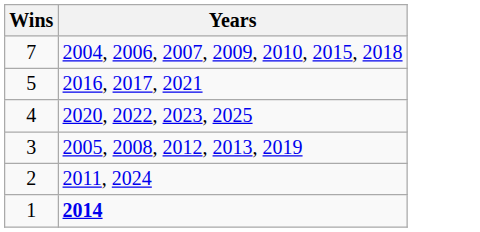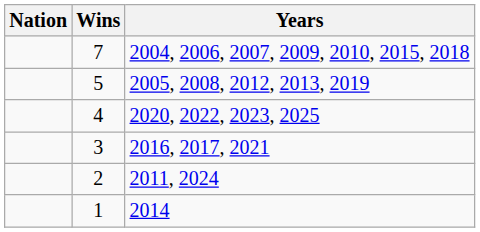 <table class="wikitable" style="text-align:center">
 <tr>
+<th scope=col>Nation</th>
 <th scope=col>Wins</th>
 <th scope=col>Years</th>
 </tr>
 <tr>
+<td align="left"></td>
 <td>7</td>
 <td align="left"><a href='#'>2004</a>, <a href='#'>2006</a>, <a href='#'>2007</a>, <a href='#'>2009</a>, <a href='#'>2010</a>, <a href='#'>2015</a>, <a href='#'>2018</a></td>
 </tr>
 <tr>
+<td align="left"></td>
 <td>5</td>
-<td align="left"><a href='#'>2016</a>, <a href='#'>2017</a>, <a href='#'>2021</a></td>
+<td align="left"><a href='#'>2005</a>, <a href='#'>2008</a>, <a href='#'>2012</a>, <a href='#'>2013</a>, <a href='#'>2019</a></td>
 </tr>
 <tr>
+<td align="left"></td>
 <td>4</td>
 <td align="left"><a href='#'>2020</a>, <a href='#'>2022</a>, <a href='#'>2023</a>, <a href='#'>2025</a></td>
 </tr>
 <tr>
+<td align="left"></td>
 <td>3</td>
-<td align="left"><a href='#'>2005</a>, <a href='#'>2008</a>, <a href='#'>2012</a>, <a href='#'>2013</a>, <a href='#'>2019</a></td>
+<td align="left"><a href='#'>2016</a>, <a href='#'>2017</a>, <a href='#'>2021</a></td>
 </tr>
 <tr>
+<td align="left"></td>
 <td>2</td>
 <td align="left"><a href='#'>2011</a>, <a href='#'>2024</a></td>
 </tr>
 <tr>
+<td align="left"></td>
 <td>1</td>
-<td align="left"><strong><a href='#'>2014</a></strong></td>
+<td align="left"><a href='#'>2014</a></td>
 </tr>
 </table>
